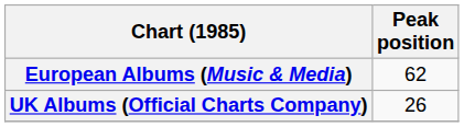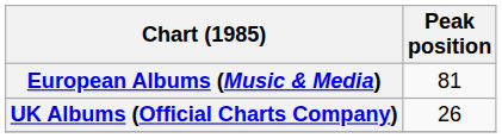 <table class="wikitable sortable plainrowheaders" style="text-align:center">
 <tr>
 <th scope="col">Chart (1985)</th>
 <th scope="col">Peak<br>position</th>
 </tr>
 <tr>
 <th scope="row"><a href='#'>European Albums</a> (<em><a href='#'>Music & Media</a></em>)</th>
-<td>62</td>
+<td>81</td>
 </tr>
 <tr>
 <th scope="row"><a href='#'>UK Albums</a> (<a href='#'>Official Charts Company</a>)</th>
 <td>26</td>
 </tr>
 <tr>
 </tr>
 </table>
